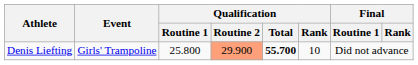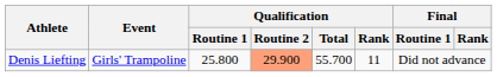 <table class="wikitable" border="1" style="font-size:90%">
 <tr>
 <th rowspan=2>Athlete</th>
 <th rowspan=2>Event</th>
 <th colspan=4>Qualification</th>
 <th colspan=2>Final</th>
 </tr>
 <tr>
 <th>Routine 1</th>
 <th>Routine 2</th>
 <th>Total</th>
 <th>Rank</th>
 <th>Routine 1</th>
 <th>Rank</th>
 </tr>
 <tr>
 <td><a href='#'>Denis Liefting</a></td>
 <td><a href='#'>Girls' Trampoline</a></td>
 <td align=center>25.800</td>
 <td align=center style="background: lightsalmon;">29.900</td>
-<td align=center><strong>55.700</strong></td>
-<td align=center>10</td>
+<td align=center>55.700</td>
+<td align=center>11</td>
 <td align=center colspan=2>Did not advance</td>
 </tr>
 </table>
